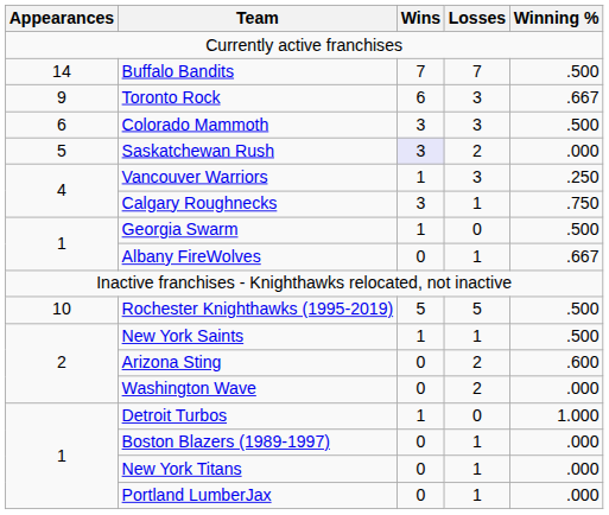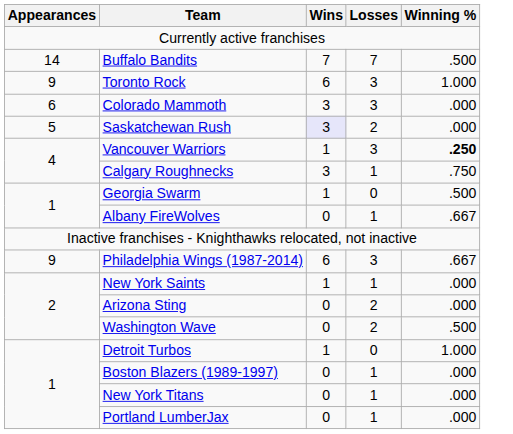 <table class="wikitable" style="font-size: 100%">
 <tr bgcolor="#efefef">
 <th>Appearances</th>
 <th>Team</th>
 <th>Wins</th>
 <th>Losses</th>
 <th>Winning %</th>
 </tr>
 <tr>
 <td colspan="5" align="center">Currently active franchises</td>
 </tr>
 <tr>
 <td rowspan="1" align="center">14</td>
 <td><a href='#'>Buffalo Bandits</a></td>
 <td align="center">7</td>
 <td align="center">7</td>
 <td align="right">.500</td>
 </tr>
 <tr>
 <td align="center">9</td>
 <td><a href='#'>Toronto Rock</a></td>
 <td align="center">6</td>
 <td align="center">3</td>
-<td align="right">.667</td>
+<td align="right">1.000</td>
 </tr>
 <tr>
 <td align="center">6</td>
 <td><a href='#'>Colorado Mammoth</a></td>
 <td align="center">3</td>
 <td align="center">3</td>
-<td align="right">.500</td>
+<td align="right">.000</td>
 </tr>
 <tr>
 <td align="center">5</td>
 <td><a href='#'>Saskatchewan Rush</a></td>
 <td align="center" style="background: lavender;">3</td>
 <td align="center">2</td>
 <td align="right">.000</td>
 </tr>
 <tr>
 <td rowspan="2" align="center">4</td>
 <td><a href='#'>Vancouver Warriors</a></td>
 <td align="center">1</td>
 <td align="center">3</td>
-<td align="right">.250</td>
+<td align="right"><strong>.250</strong></td>
 </tr>
 <tr>
 <td><a href='#'>Calgary Roughnecks</a></td>
 <td align="center">3</td>
 <td align="center">1</td>
 <td align="right">.750</td>
 </tr>
 <tr>
 <td rowspan="2" align="center">1</td>
 <td><a href='#'>Georgia Swarm</a></td>
 <td align="center">1</td>
 <td align="center">0</td>
 <td align="right">.500</td>
 </tr>
 <tr>
 <td><a href='#'>Albany FireWolves</a></td>
 <td align="center">0</td>
 <td align="center">1</td>
 <td align="right">.667</td>
 </tr>
 <tr>
 <td colspan="5" align="center">Inactive franchises - Knighthawks relocated, not inactive</td>
 </tr>
 <tr>
-<td align="center">10</td>
-<td><a href='#'>Rochester Knighthawks (1995-2019)</a></td>
-<td align="center">5</td>
-<td align="center">5</td>
-<td align="right">.500</td>
+<td align="center">9</td>
+<td><a href='#'>Philadelphia Wings (1987-2014)</a></td>
+<td align="center">6</td>
+<td align="center">3</td>
+<td align="right">.667</td>
 </tr>
 <tr>
 <td rowspan="3" align="center">2</td>
 <td><a href='#'>New York Saints</a></td>
 <td align="center">1</td>
 <td align="center">1</td>
-<td align="right">.500</td>
+<td align="right">.000</td>
 </tr>
 <tr>
 <td><a href='#'>Arizona Sting</a></td>
 <td align="center">0</td>
 <td align="center">2</td>
-<td align="right">.600</td>
+<td align="right">.000</td>
 </tr>
 <tr>
 <td><a href='#'>Washington Wave</a></td>
 <td align="center">0</td>
 <td align="center">2</td>
-<td align="right">.000</td>
+<td align="right">.500</td>
 </tr>
 <tr>
 <td rowspan="4" align="center">1</td>
 <td><a href='#'>Detroit Turbos</a></td>
 <td align="center">1</td>
 <td align="center">0</td>
 <td align="right">1.000</td>
 </tr>
 <tr>
 <td><a href='#'>Boston Blazers (1989-1997)</a></td>
 <td align="center">0</td>
 <td align="center">1</td>
 <td align="right">.000</td>
 </tr>
 <tr>
 <td><a href='#'>New York Titans</a></td>
 <td align="center">0</td>
 <td align="center">1</td>
 <td align="right">.000</td>
 </tr>
 <tr>
 <td><a href='#'>Portland LumberJax</a></td>
 <td align="center">0</td>
 <td align="center">1</td>
 <td align="right">.000</td>
 </tr>
 </table>
